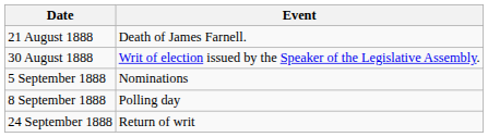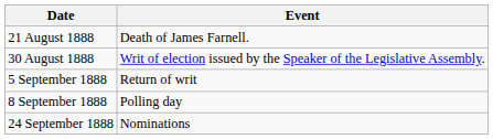 <table class="wikitable">
 <tr>
 <th>Date</th>
 <th>Event</th>
 </tr>
 <tr>
 <td>21 August 1888</td>
 <td>Death of James Farnell.</td>
 </tr>
 <tr>
 <td>30 August 1888</td>
 <td><a href='#'>Writ of election</a> issued by the <a href='#'>Speaker of the Legislative Assembly</a>.</td>
 </tr>
 <tr>
 <td>5 September 1888</td>
-<td>Nominations</td>
+<td>Return of writ</td>
 </tr>
 <tr>
 <td>8 September 1888</td>
 <td>Polling day</td>
 </tr>
 <tr>
 <td>24 September 1888</td>
-<td>Return of writ</td>
+<td>Nominations</td>
 </tr>
 </table>
